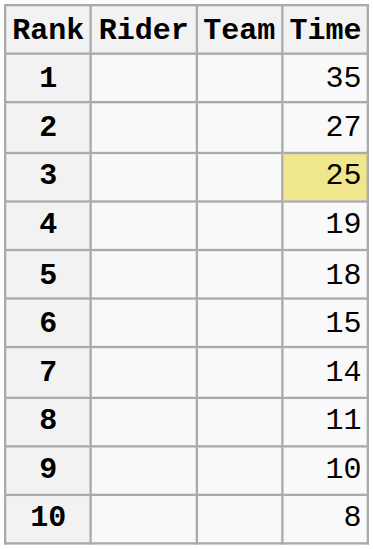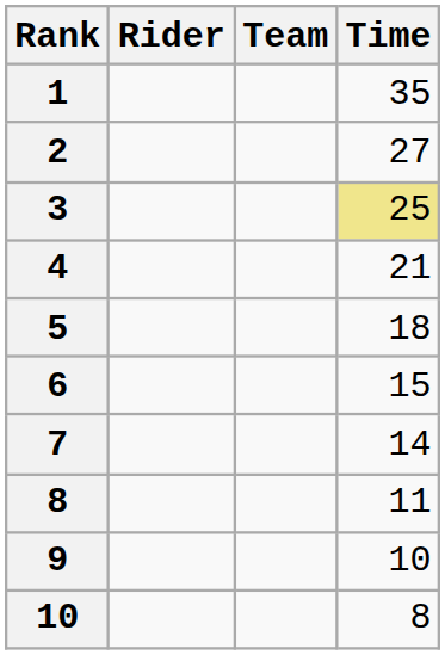 <table class="wikitable" margin-bottom:0;">
 <tr>
 <th scope="col">Rank</th>
 <th scope="col">Rider</th>
 <th scope="col">Team</th>
 <th scope="col">Time</th>
 </tr>
 <tr>
 <th scope="row">1</th>
 <td> </td>
 <td></td>
 <td align="right">35</td>
 </tr>
 <tr>
 <th scope="row">2</th>
 <td></td>
 <td></td>
 <td align="right">27</td>
 </tr>
 <tr>
 <th scope="row">3</th>
 <td></td>
 <td></td>
 <td align="right" style="background: khaki;">25</td>
 </tr>
 <tr>
 <th scope="row">4</th>
 <td> </td>
 <td></td>
-<td align="right">19</td>
+<td align="right">21</td>
 </tr>
 <tr>
 <th scope="row">5</th>
 <td></td>
 <td></td>
 <td align="right">18</td>
 </tr>
 <tr>
 <th scope="row">6</th>
 <td> </td>
 <td></td>
 <td align="right">15</td>
 </tr>
 <tr>
 <th scope="row">7</th>
 <td> </td>
 <td></td>
 <td align="right">14</td>
 </tr>
 <tr>
 <th scope="row">8</th>
 <td></td>
 <td></td>
 <td align="right">11</td>
 </tr>
 <tr>
 <th scope="row">9</th>
 <td></td>
 <td></td>
 <td align="right">10</td>
 </tr>
 <tr>
 <th scope="row">10</th>
 <td></td>
 <td></td>
 <td align="right">8</td>
 </tr>
 </table>
